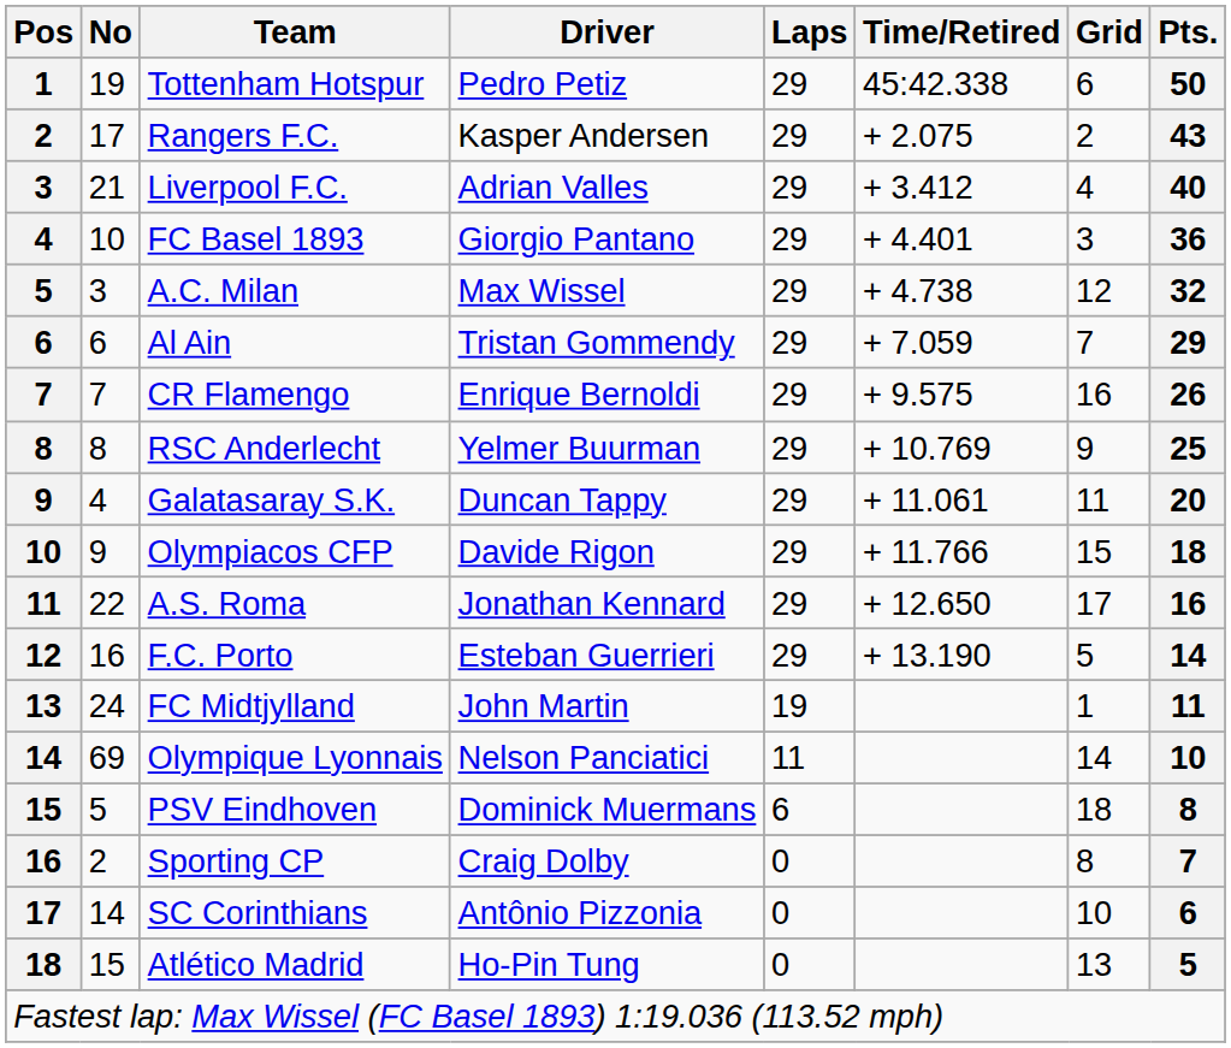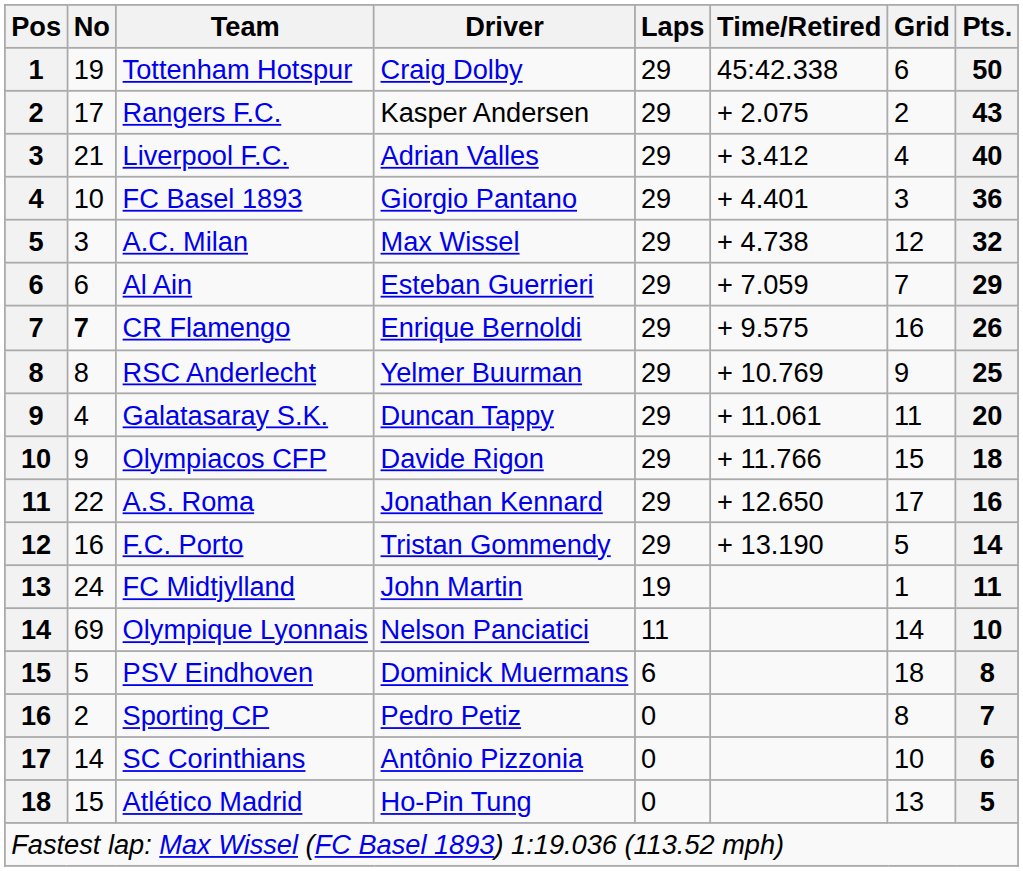 <table class="wikitable" style="font-size: 95%">
 <tr>
 <th>Pos</th>
 <th>No</th>
 <th>Team</th>
 <th>Driver</th>
 <th>Laps</th>
 <th>Time/Retired</th>
 <th>Grid</th>
 <th>Pts.</th>
 </tr>
 <tr>
 <th>1</th>
 <td>19</td>
 <td> <a href='#'>Tottenham Hotspur</a></td>
-<td> <a href='#'>Pedro Petiz</a></td>
+<td> <a href='#'>Craig Dolby</a></td>
 <td>29</td>
 <td>45:42.338</td>
 <td>6</td>
 <th>50</th>
 </tr>
 <tr>
 <th>2</th>
 <td>17</td>
 <td> <a href='#'>Rangers F.C.</a></td>
 <td> Kasper Andersen</td>
 <td>29</td>
 <td>+ 2.075</td>
 <td>2</td>
 <th>43</th>
 </tr>
 <tr>
 <th>3</th>
 <td>21</td>
 <td> <a href='#'>Liverpool F.C.</a></td>
 <td> <a href='#'>Adrian Valles</a></td>
 <td>29</td>
 <td>+ 3.412</td>
 <td>4</td>
 <th>40</th>
 </tr>
 <tr>
 <th>4</th>
 <td>10</td>
 <td> <a href='#'>FC Basel 1893</a></td>
 <td> <a href='#'>Giorgio Pantano</a></td>
 <td>29</td>
 <td>+ 4.401</td>
 <td>3</td>
 <th>36</th>
 </tr>
 <tr>
 <th>5</th>
 <td>3</td>
 <td> <a href='#'>A.C. Milan</a></td>
 <td> <a href='#'>Max Wissel</a></td>
 <td>29</td>
 <td>+ 4.738</td>
 <td>12</td>
 <th>32</th>
 </tr>
 <tr>
 <th>6</th>
 <td>6</td>
 <td> <a href='#'>Al Ain</a></td>
-<td> <a href='#'>Tristan Gommendy</a></td>
+<td> <a href='#'>Esteban Guerrieri</a></td>
 <td>29</td>
 <td>+ 7.059</td>
 <td>7</td>
 <th>29</th>
 </tr>
 <tr>
 <th>7</th>
-<td>7</td>
+<td><strong>7</strong></td>
 <td> <a href='#'>CR Flamengo</a></td>
 <td> <a href='#'>Enrique Bernoldi</a></td>
 <td>29</td>
 <td>+ 9.575</td>
 <td>16</td>
 <th>26</th>
 </tr>
 <tr>
 <th>8</th>
 <td>8</td>
 <td> <a href='#'>RSC Anderlecht</a></td>
 <td> <a href='#'>Yelmer Buurman</a></td>
 <td>29</td>
 <td>+ 10.769</td>
 <td>9</td>
 <th>25</th>
 </tr>
 <tr>
 <th>9</th>
 <td>4</td>
 <td> <a href='#'>Galatasaray S.K.</a></td>
 <td> <a href='#'>Duncan Tappy</a></td>
 <td>29</td>
 <td>+ 11.061</td>
 <td>11</td>
 <th>20</th>
 </tr>
 <tr>
 <th>10</th>
 <td>9</td>
 <td> <a href='#'>Olympiacos CFP</a></td>
 <td> <a href='#'>Davide Rigon</a></td>
 <td>29</td>
 <td>+ 11.766</td>
 <td>15</td>
 <th>18</th>
 </tr>
 <tr>
 <th>11</th>
 <td>22</td>
 <td> <a href='#'>A.S. Roma</a></td>
 <td> <a href='#'>Jonathan Kennard</a></td>
 <td>29</td>
 <td>+ 12.650</td>
 <td>17</td>
 <th>16</th>
 </tr>
 <tr>
 <th>12</th>
 <td>16</td>
 <td> <a href='#'>F.C. Porto</a></td>
-<td> <a href='#'>Esteban Guerrieri</a></td>
+<td> <a href='#'>Tristan Gommendy</a></td>
 <td>29</td>
 <td>+ 13.190</td>
 <td>5</td>
 <th>14</th>
 </tr>
 <tr>
 <th>13</th>
 <td>24</td>
 <td> <a href='#'>FC Midtjylland</a></td>
 <td> <a href='#'>John Martin</a></td>
 <td>19</td>
 <td></td>
 <td>1</td>
 <th>11</th>
 </tr>
 <tr>
 <th>14</th>
 <td>69</td>
 <td> <a href='#'>Olympique Lyonnais</a></td>
 <td> <a href='#'>Nelson Panciatici</a></td>
 <td>11</td>
 <td></td>
 <td>14</td>
 <th>10</th>
 </tr>
 <tr>
 <th>15</th>
 <td>5</td>
 <td> <a href='#'>PSV Eindhoven</a></td>
 <td> <a href='#'>Dominick Muermans</a></td>
 <td>6</td>
 <td></td>
 <td>18</td>
 <th>8</th>
 </tr>
 <tr>
 <th>16</th>
 <td>2</td>
 <td> <a href='#'>Sporting CP</a></td>
-<td> <a href='#'>Craig Dolby</a></td>
+<td> <a href='#'>Pedro Petiz</a></td>
 <td>0</td>
 <td></td>
 <td>8</td>
 <th>7</th>
 </tr>
 <tr>
 <th>17</th>
 <td>14</td>
 <td> <a href='#'>SC Corinthians</a></td>
 <td> <a href='#'>Antônio Pizzonia</a></td>
 <td>0</td>
 <td></td>
 <td>10</td>
 <th>6</th>
 </tr>
 <tr>
 <th>18</th>
 <td>15</td>
 <td> <a href='#'>Atlético Madrid</a></td>
 <td> <a href='#'>Ho-Pin Tung</a></td>
 <td>0</td>
 <td></td>
 <td>13</td>
 <th>5</th>
 </tr>
 <tr>
 <td colspan=8><em>Fastest lap: <a href='#'>Max Wissel</a> (<a href='#'>FC Basel 1893</a>) 1:19.036 (113.52 mph)</em></td>
 </tr>
 </table>
